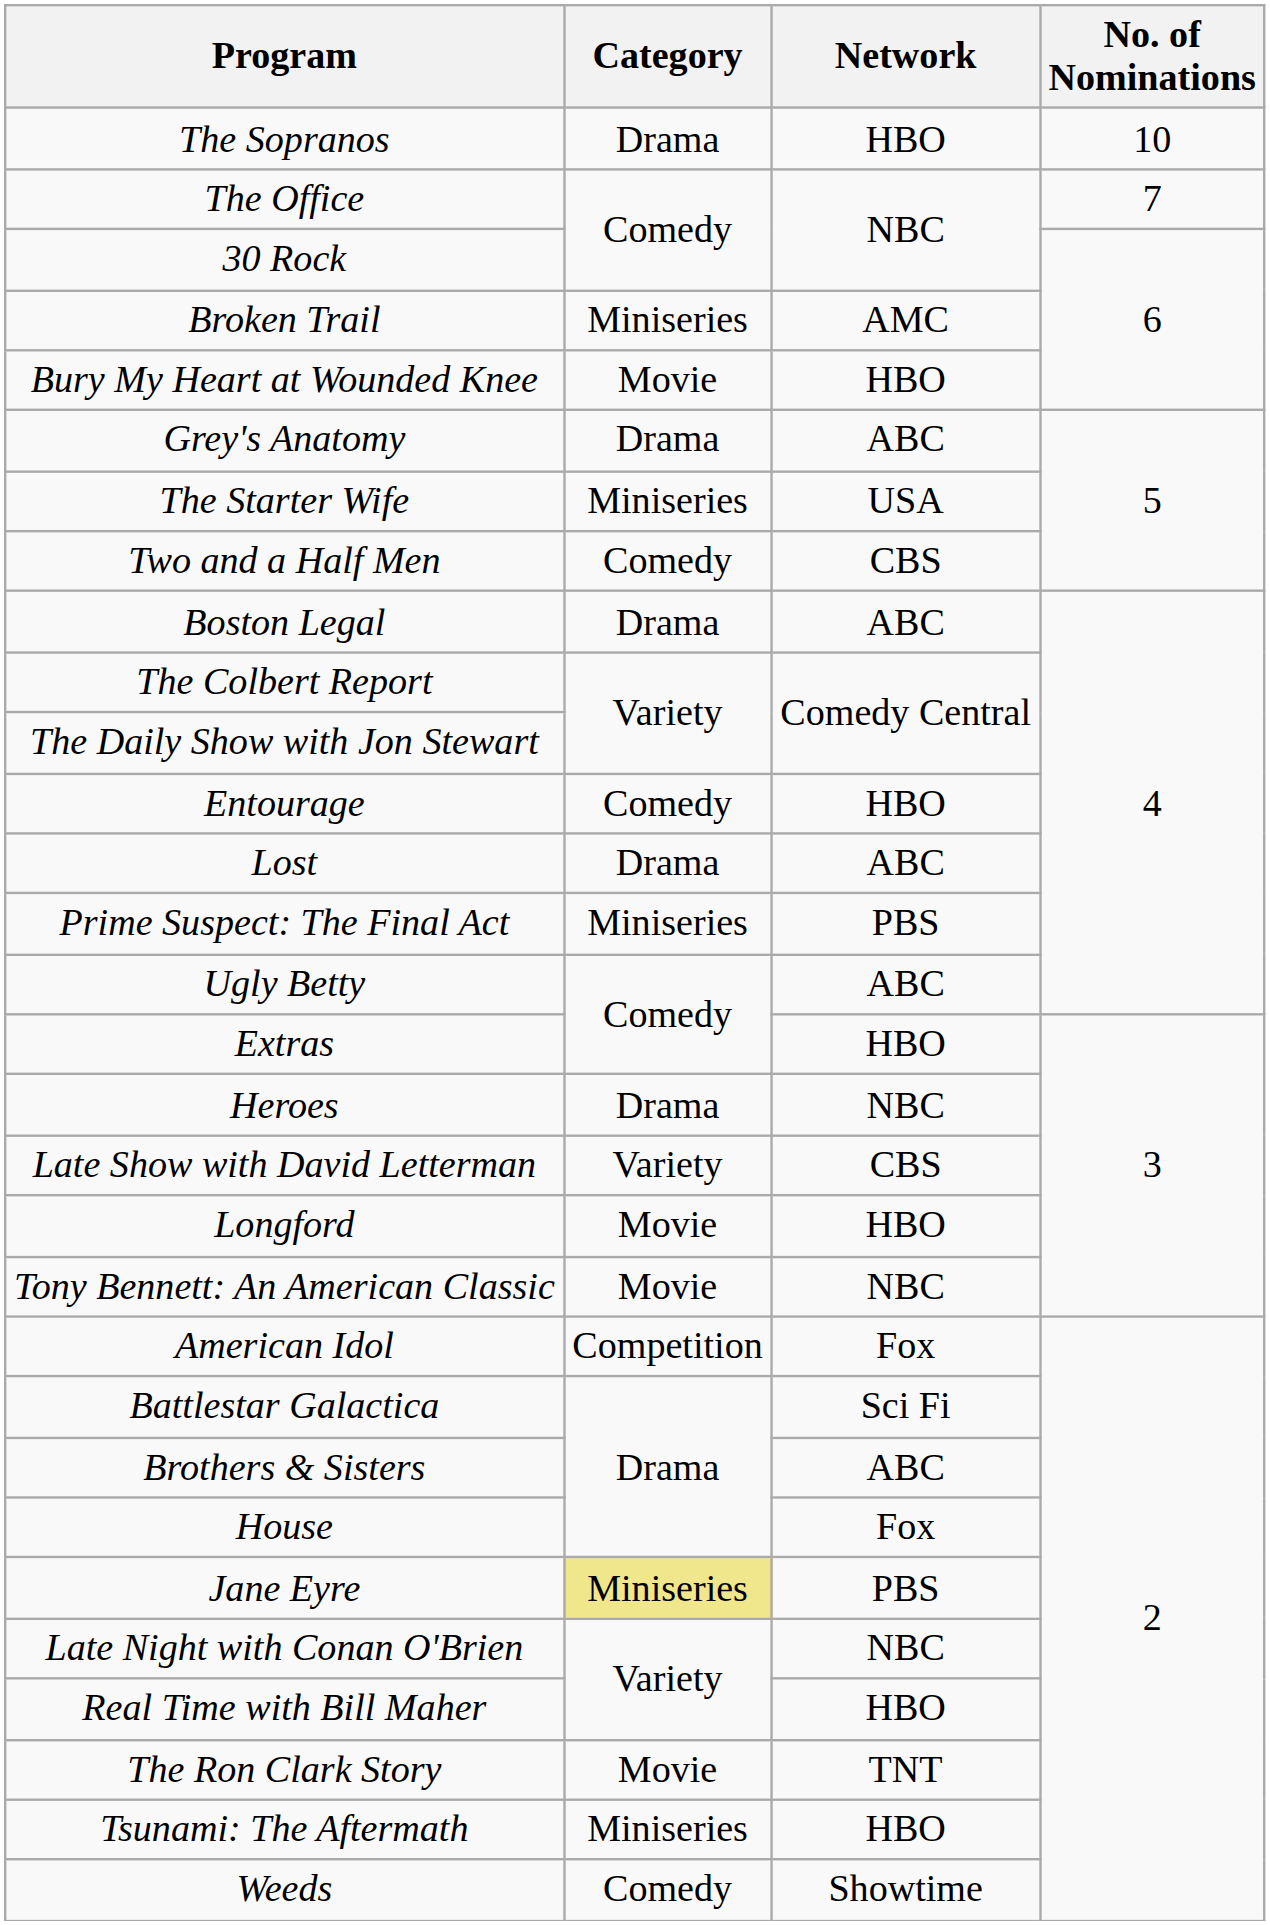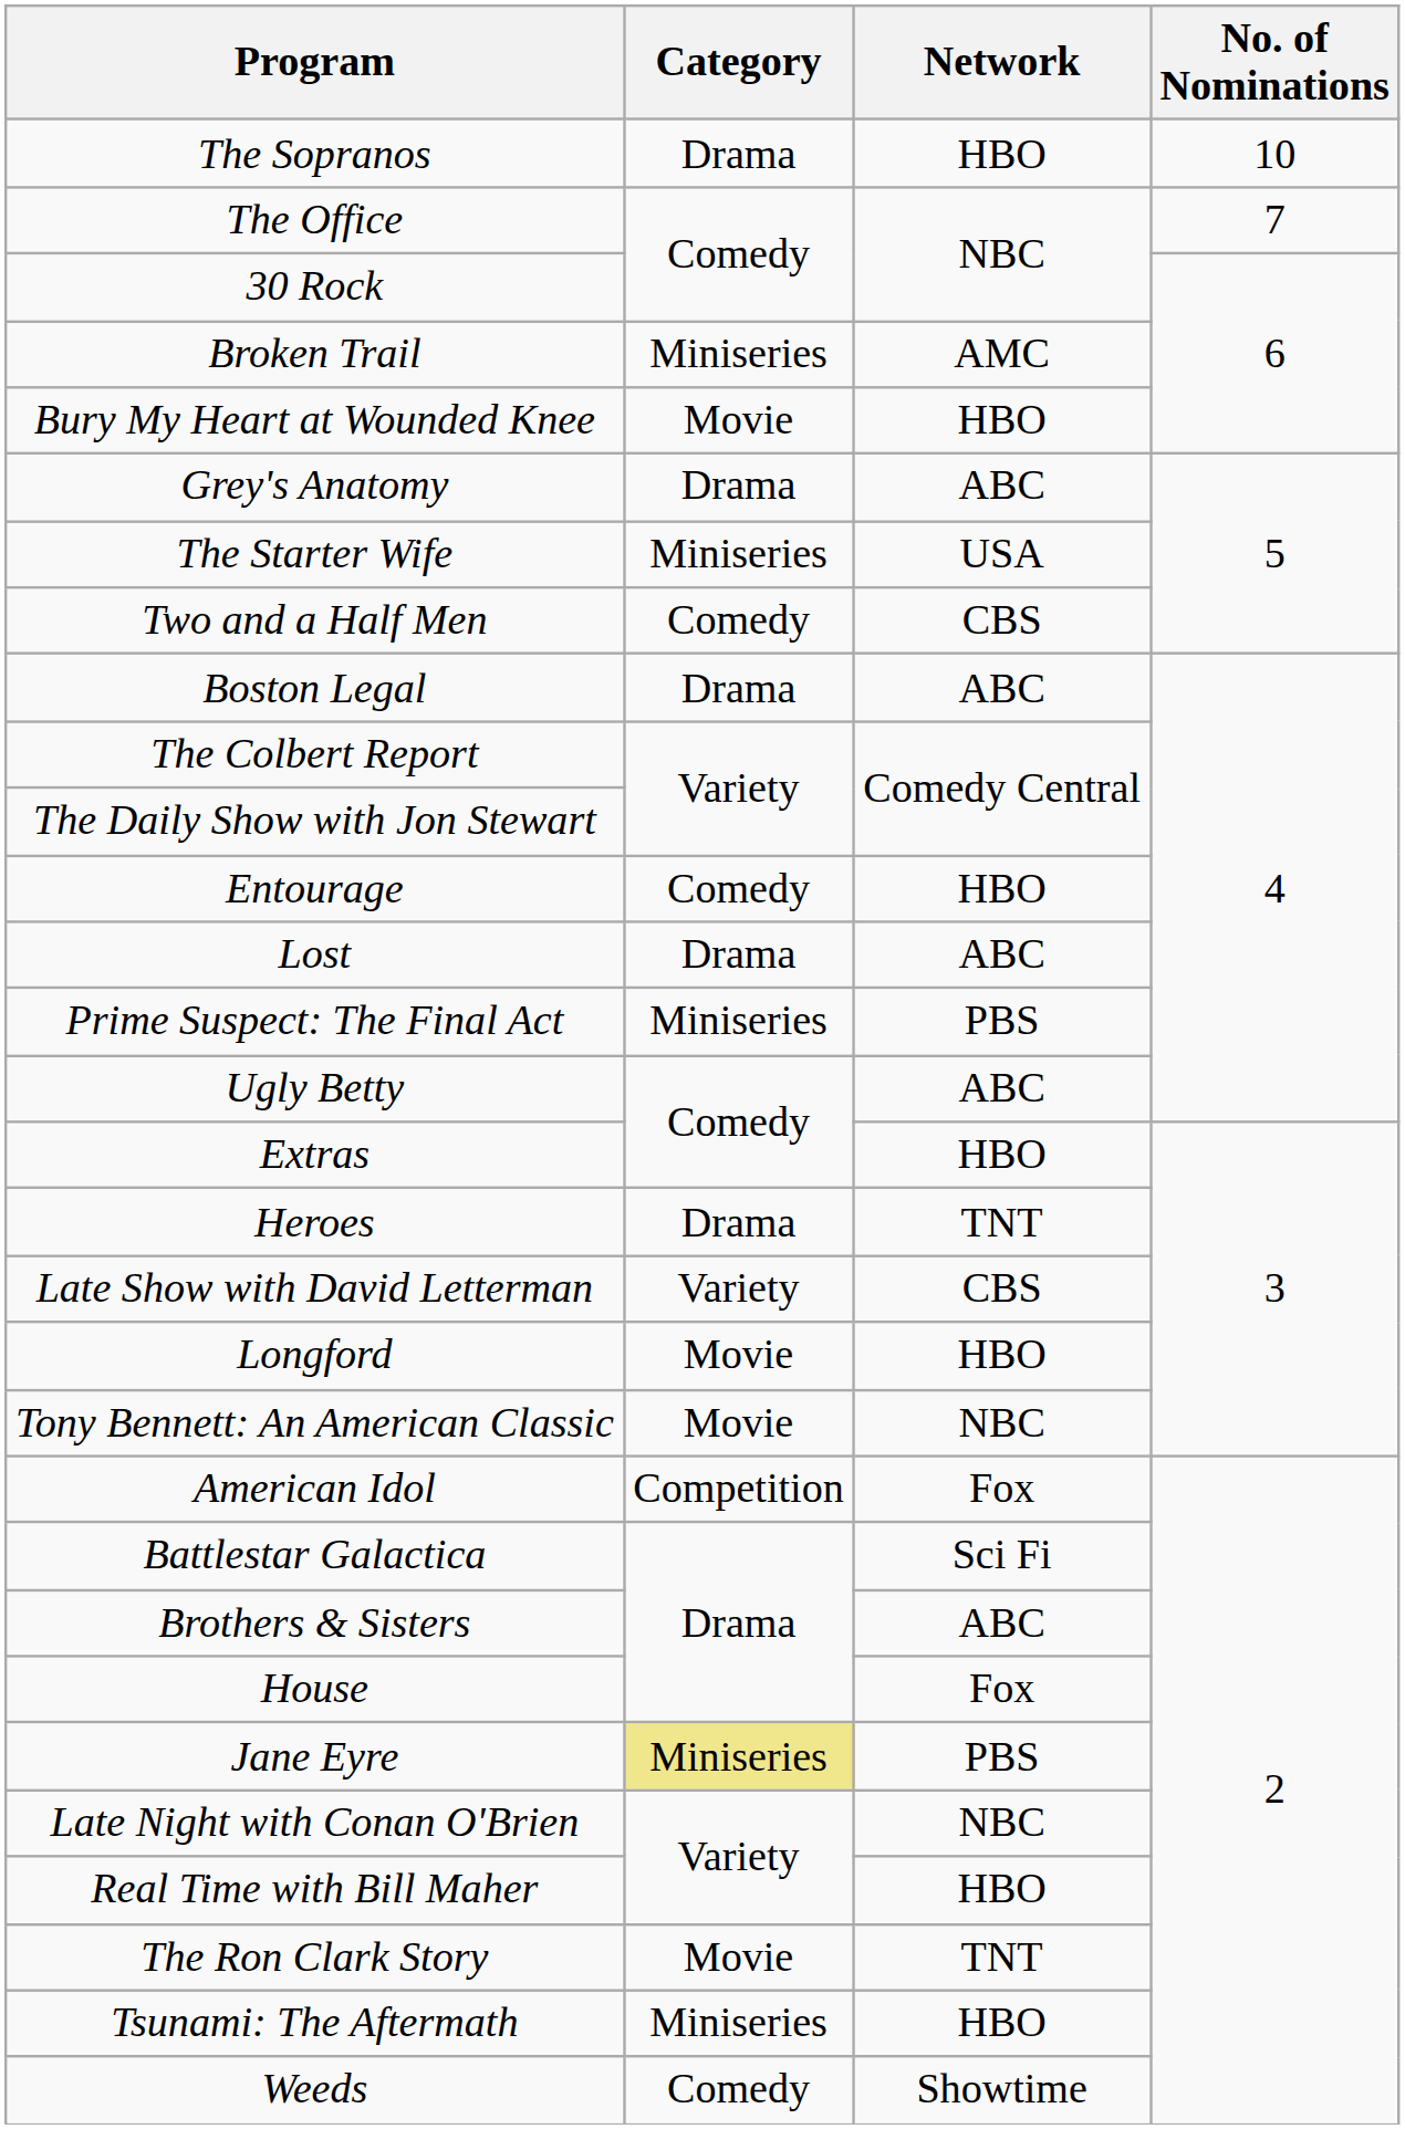 <table class="wikitable">
 <tr>
 <th>Program</th>
 <th>Category</th>
 <th>Network</th>
 <th>No. of<br>Nominations</th>
 </tr>
 <tr style="text-align:center">
 <td><em>The Sopranos</em></td>
 <td>Drama</td>
 <td>HBO</td>
 <td>10</td>
 </tr>
 <tr style="text-align:center">
 <td><em>The Office</em></td>
 <td rowspan="2">Comedy</td>
 <td rowspan="2">NBC</td>
 <td>7</td>
 </tr>
 <tr style="text-align:center">
 <td><em>30 Rock</em></td>
 <td rowspan="3">6</td>
 </tr>
 <tr style="text-align:center">
 <td><em>Broken Trail</em></td>
 <td>Miniseries</td>
 <td>AMC</td>
 </tr>
 <tr style="text-align:center">
 <td><em>Bury My Heart at Wounded Knee</em></td>
 <td>Movie</td>
 <td>HBO</td>
 </tr>
 <tr style="text-align:center">
 <td><em>Grey's Anatomy</em></td>
 <td>Drama</td>
 <td>ABC</td>
 <td rowspan="3">5</td>
 </tr>
 <tr style="text-align:center">
 <td><em>The Starter Wife</em></td>
 <td>Miniseries</td>
 <td>USA</td>
 </tr>
 <tr style="text-align:center">
 <td><em>Two and a Half Men</em></td>
 <td>Comedy</td>
 <td>CBS</td>
 </tr>
 <tr style="text-align:center">
 <td><em>Boston Legal</em></td>
 <td>Drama</td>
 <td>ABC</td>
 <td rowspan="7">4</td>
 </tr>
 <tr style="text-align:center">
 <td><em>The Colbert Report</em></td>
 <td rowspan="2">Variety</td>
 <td rowspan="2">Comedy Central</td>
 </tr>
 <tr style="text-align:center">
 <td><em>The Daily Show with Jon Stewart</em></td>
 </tr>
 <tr style="text-align:center">
 <td><em>Entourage</em></td>
 <td>Comedy</td>
 <td>HBO</td>
 </tr>
 <tr style="text-align:center">
 <td><em>Lost</em></td>
 <td>Drama</td>
 <td>ABC</td>
 </tr>
 <tr style="text-align:center">
 <td><em>Prime Suspect: The Final Act</em></td>
 <td>Miniseries</td>
 <td>PBS</td>
 </tr>
 <tr style="text-align:center">
 <td><em>Ugly Betty</em></td>
 <td rowspan="2">Comedy</td>
 <td>ABC</td>
 </tr>
 <tr style="text-align:center">
 <td><em>Extras</em></td>
 <td>HBO</td>
 <td rowspan="5">3</td>
 </tr>
 <tr style="text-align:center">
 <td><em>Heroes</em></td>
 <td>Drama</td>
-<td>NBC</td>
+<td>TNT</td>
 </tr>
 <tr style="text-align:center">
 <td><em>Late Show with David Letterman</em></td>
 <td>Variety</td>
 <td>CBS</td>
 </tr>
 <tr style="text-align:center">
 <td><em>Longford</em></td>
 <td>Movie</td>
 <td>HBO</td>
 </tr>
 <tr style="text-align:center">
 <td><em>Tony Bennett: An American Classic</em></td>
 <td>Movie</td>
 <td>NBC</td>
 </tr>
 <tr style="text-align:center">
 <td><em>American Idol</em></td>
 <td>Competition</td>
 <td>Fox</td>
 <td rowspan="10">2</td>
 </tr>
 <tr style="text-align:center">
 <td><em>Battlestar Galactica</em></td>
 <td rowspan="3">Drama</td>
 <td>Sci Fi</td>
 </tr>
 <tr style="text-align:center">
 <td><em>Brothers & Sisters</em></td>
 <td>ABC</td>
 </tr>
 <tr style="text-align:center">
 <td><em>House</em></td>
 <td>Fox</td>
 </tr>
 <tr style="text-align:center">
 <td><em>Jane Eyre</em></td>
 <td style="background: khaki;">Miniseries</td>
 <td>PBS</td>
 </tr>
 <tr style="text-align:center">
 <td><em>Late Night with Conan O'Brien</em></td>
 <td rowspan="2">Variety</td>
 <td>NBC</td>
 </tr>
 <tr style="text-align:center">
 <td><em>Real Time with Bill Maher</em></td>
 <td>HBO</td>
 </tr>
 <tr style="text-align:center">
 <td><em>The Ron Clark Story</em></td>
 <td>Movie</td>
 <td>TNT</td>
 </tr>
 <tr style="text-align:center">
 <td><em>Tsunami: The Aftermath</em></td>
 <td>Miniseries</td>
 <td>HBO</td>
 </tr>
 <tr style="text-align:center">
 <td><em>Weeds</em></td>
 <td>Comedy</td>
 <td>Showtime</td>
 </tr>
 </table>
